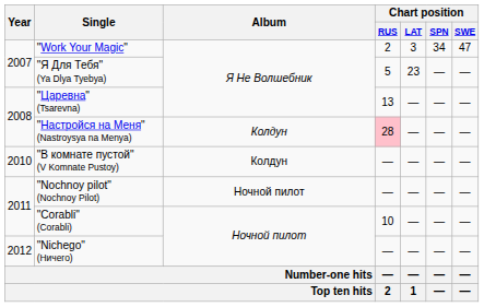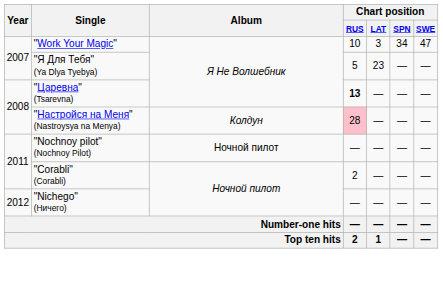 <table class="wikitable" style="text-align: center;">
 <tr>
 <th rowspan="2">Year</th>
 <th width="180" rowspan="2">Single</th>
 <th width="300" rowspan="2">Album</th>
 <th colspan="4">Chart position</th>
 </tr>
 <tr>
 <th width="30"><small> <a href='#'>RUS</a> </small></th>
 <th width="30"><small> <a href='#'>LAT</a> </small></th>
 <th width="30"><small> <a href='#'>SPN</a> </small></th>
 <th width="30"><small> <a href='#'>SWE</a> </small></th>
 </tr>
 <tr>
 <td rowspan="2">2007</td>
 <td align="left">"<a href='#'>Work Your Magic</a>"</td>
 <td rowspan="3"><em>Я Не Волшебник</em></td>
-<td>2</td>
+<td>10</td>
 <td>3</td>
 <td>34</td>
 <td>47</td>
 </tr>
 <tr>
 <td align="left">"Я Для Тебя"<br><small>(Ya Dlya Tyebya)</small></td>
 <td>5</td>
 <td>23</td>
 <td>—</td>
 <td>—</td>
 </tr>
 <tr>
 <td rowspan="2">2008</td>
 <td align="left">"<a href='#'>Царевна</a>" <br><small>(Tsarevna)</small></td>
-<td>13</td>
+<td><strong>13</strong></td>
 <td>—</td>
 <td>—</td>
 <td>—</td>
 </tr>
 <tr>
 <td align="left">"<a href='#'>Настройся на Меня</a>"<br><small>(Nastroysya na Menya)</small></td>
 <td rowspan="1"><em>Колдун</em></td>
 <td style="background: pink;">28</td>
-<td>—</td>
-<td>—</td>
-<td>—</td>
-</tr>
-<tr>
-<td rowspan="1">2010</td>
-<td align="left">"В комнате пустой"<br><small>(V Komnate Pustoy)</small></td>
-<td>Колдун</td>
-<td>—</td>
 <td>—</td>
 <td>—</td>
 <td>—</td>
 </tr>
 <tr>
 <td rowspan="2">2011</td>
 <td align="left">"Nochnoy pilot" <br><small>(Nochnoy Pilot)</small></td>
 <td>Ночной пилот</td>
 <td>—</td>
 <td>—</td>
 <td>—</td>
 <td>—</td>
 </tr>
 <tr>
 <td align="left">"Corabli"<br><small>(Corabli)</small></td>
 <td rowspan="2"><em>Ночной пилот</em></td>
-<td>10</td>
+<td>2</td>
 <td>—</td>
 <td>—</td>
 <td>—</td>
 </tr>
 <tr>
 <td rowspan="1">2012</td>
 <td align="left">"Nichego"<br><small>(Ничего)</small></td>
 <td>—</td>
 <td>—</td>
 <td>—</td>
 <td>—</td>
 </tr>
 <tr>
 <th style="text-align: right;" colspan="3">Number-one hits</th>
 <th>—</th>
 <th>—</th>
 <th>—</th>
 <th>—</th>
 </tr>
 <tr>
 <th style="text-align: right;" colspan="3">Top ten hits</th>
 <th>2</th>
 <th>1</th>
 <th>—</th>
 <th>—</th>
 </tr>
 </table>
